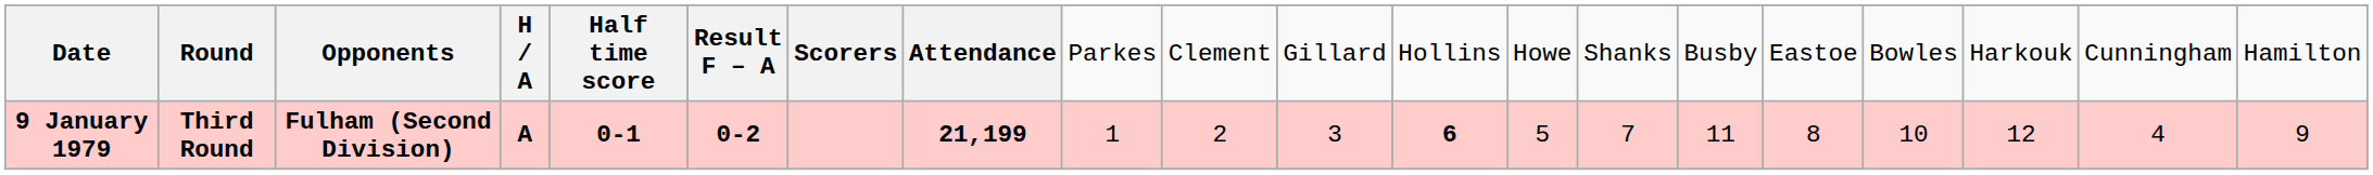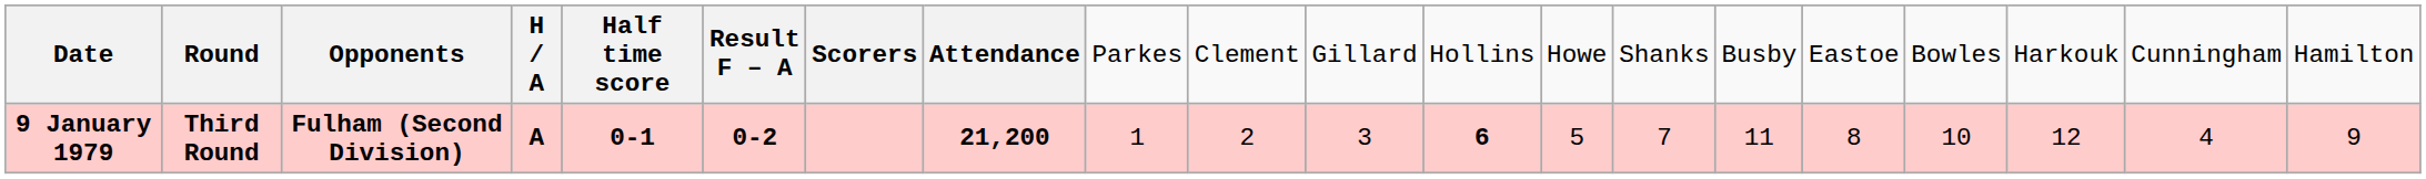 <table class="wikitable" style="text-align:center">
 <tr>
 <th><strong>Date</strong></th>
 <th><strong>Round</strong></th>
 <th><strong>Opponents</strong></th>
 <th><strong>H / A</strong></th>
 <th><strong>Half time score</strong></th>
 <th><strong>Result</strong><br><strong>F – A</strong></th>
 <th><strong>Scorers</strong></th>
 <th><strong>Attendance</strong></th>
 <td>Parkes</td>
 <td>Clement</td>
 <td>Gillard</td>
 <td>Hollins</td>
 <td>Howe</td>
 <td>Shanks</td>
 <td>Busby</td>
 <td>Eastoe</td>
 <td>Bowles</td>
 <td>Harkouk</td>
 <td>Cunningham</td>
 <td>Hamilton</td>
 </tr>
 <tr bgcolor="#ffcccc">
 <td><strong>9 January 1979</strong></td>
 <td><strong>Third Round</strong></td>
 <td><strong>Fulham (Second Division)</strong></td>
 <td><strong>A</strong></td>
 <td><strong>0-1</strong></td>
 <td><strong>0-2</strong></td>
 <td></td>
-<td><strong>21,199</strong></td>
+<td><strong>21,200</strong></td>
 <td>1</td>
 <td>2</td>
 <td>3</td>
 <td><strong>6</strong></td>
 <td>5</td>
 <td>7</td>
 <td>11</td>
 <td>8</td>
 <td>10</td>
 <td>12</td>
 <td>4</td>
 <td>9</td>
 </tr>
 </table>
